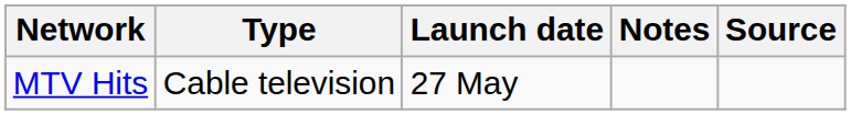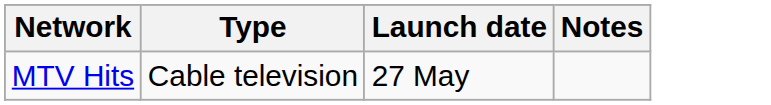 <table class="wikitable sortable">
 <tr>
 <th>Network</th>
 <th>Type</th>
 <th>Launch date</th>
 <th>Notes</th>
-<th>Source</th>
 </tr>
 <tr>
 <td><a href='#'>MTV Hits</a></td>
 <td>Cable television</td>
 <td>27 May</td>
 <td></td>
-<td></td>
 </tr>
 </table>
